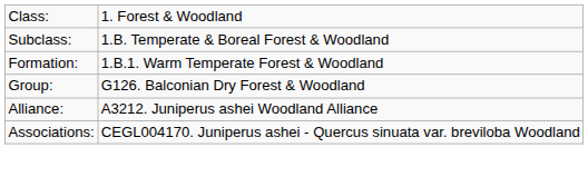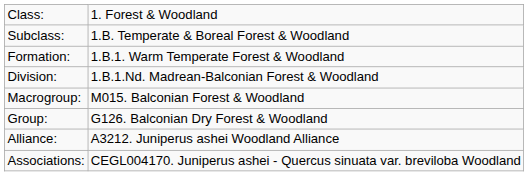 <table class="wikitable">
 <tr>
 <td>Class:</td>
 <td>1. Forest & Woodland</td>
 </tr>
 <tr>
 <td>Subclass:</td>
 <td>1.B. Temperate & Boreal Forest & Woodland</td>
 </tr>
 <tr>
 <td>Formation:</td>
 <td>1.B.1. Warm Temperate Forest & Woodland</td>
 </tr>
 <tr>
+<td>Division:</td>
+<td>1.B.1.Nd. Madrean-Balconian Forest & Woodland</td>
+</tr>
+<tr>
+<td>Macrogroup:</td>
+<td>M015. Balconian Forest & Woodland</td>
+</tr>
+<tr>
 <td>Group:</td>
 <td>G126. Balconian Dry Forest & Woodland</td>
 </tr>
 <tr>
 <td>Alliance:</td>
 <td>A3212. Juniperus ashei Woodland Alliance</td>
 </tr>
 <tr>
 <td>Associations:</td>
 <td>CEGL004170. Juniperus ashei - Quercus sinuata var. breviloba Woodland</td>
 </tr>
 </table>
